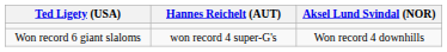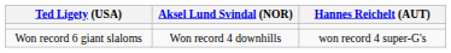 <table class="wikitable" style="text-align:center; width:69%; border:1px #AAAAFF solid">
 <tr>
 <th><a href='#'>Ted Ligety</a> (USA)</th>
+<th><a href='#'>Aksel Lund Svindal</a> (NOR)</th>
 <th><a href='#'>Hannes Reichelt</a> (AUT)</th>
-<th><a href='#'>Aksel Lund Svindal</a> (NOR)</th>
 </tr>
 <tr>
 <td width=189></td>
 <td width=189></td>
 <td width=189></td>
 </tr>
 <tr>
 <td>Won record 6 giant slaloms</td>
+<td>Won record 4 downhills</td>
 <td>won record 4 super-G's</td>
-<td>Won record 4 downhills</td>
 </tr>
 </table>
